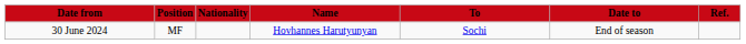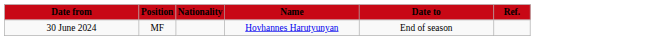 <table class="wikitable"  style="text-align:center; font-size:90%; ">
 <tr>
 <th style="background:#C80815; color:black; width:200px;">Date from</th>
 <th style="background:#C80815; color:black; width:50px;">Position</th>
 <th style="background:#C80815; color:black; width:50px;">Nationality</th>
 <th style="background:#C80815; color:black; width:200px;">Name</th>
-<th style="background:#C80815; color:black; width:200px;">To</th>
 <th style="background:#C80815; color:black; width:200px;">Date to</th>
 <th style="background:#C80815; color:black; width:50px;">Ref.</th>
 </tr>
 <tr>
 <td>30 June 2024</td>
 <td>MF</td>
 <td></td>
 <td><a href='#'>Hovhannes Harutyunyan</a></td>
-<td><a href='#'>Sochi</a></td>
 <td>End of season</td>
 <td></td>
 </tr>
 </table>
